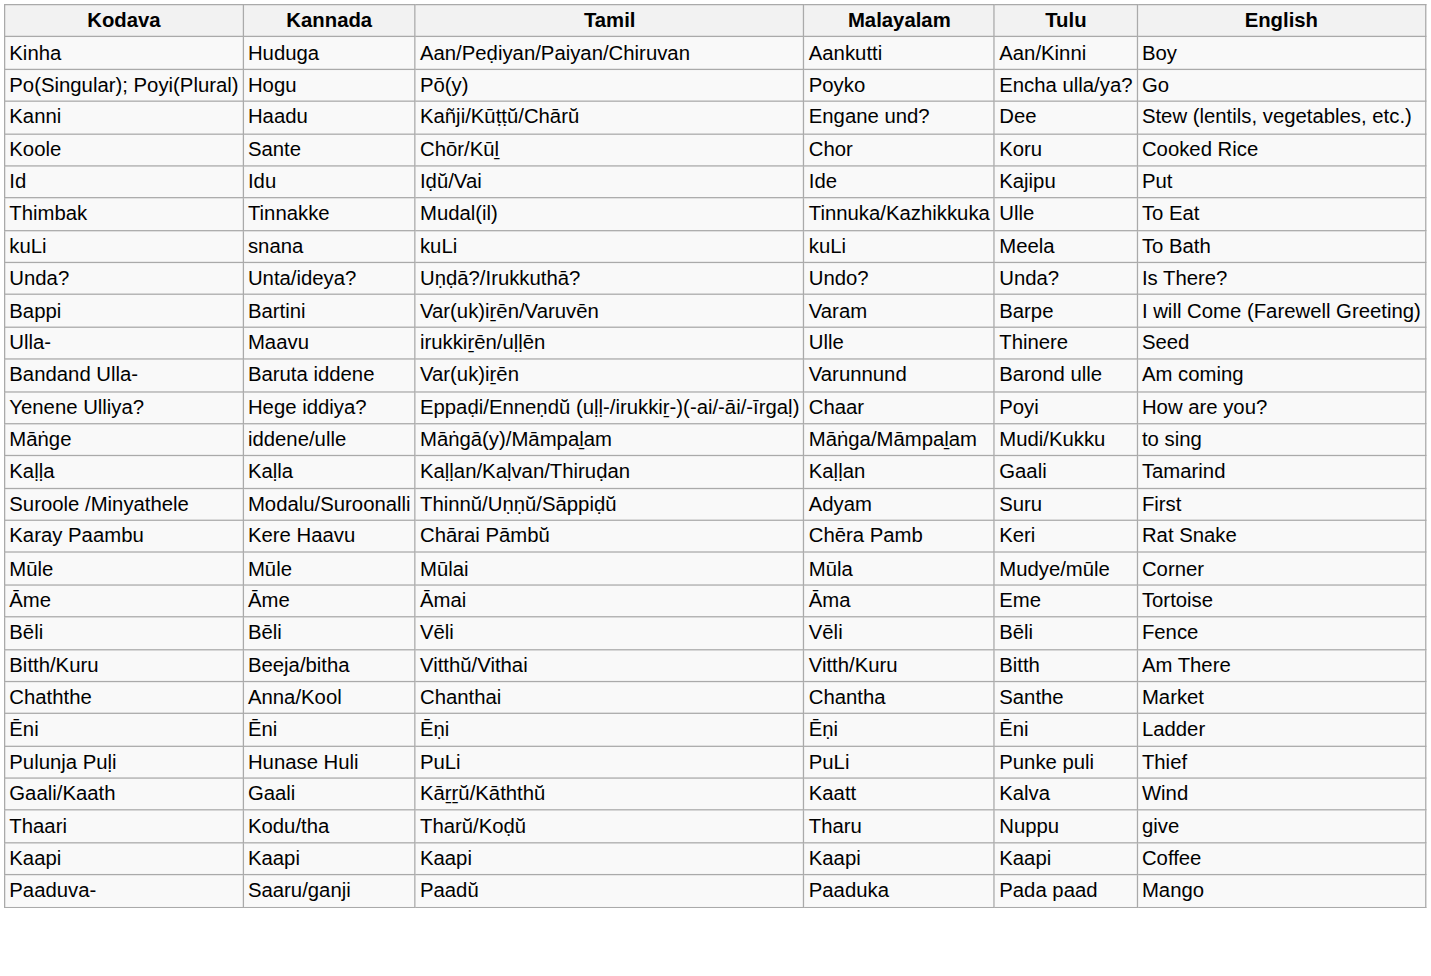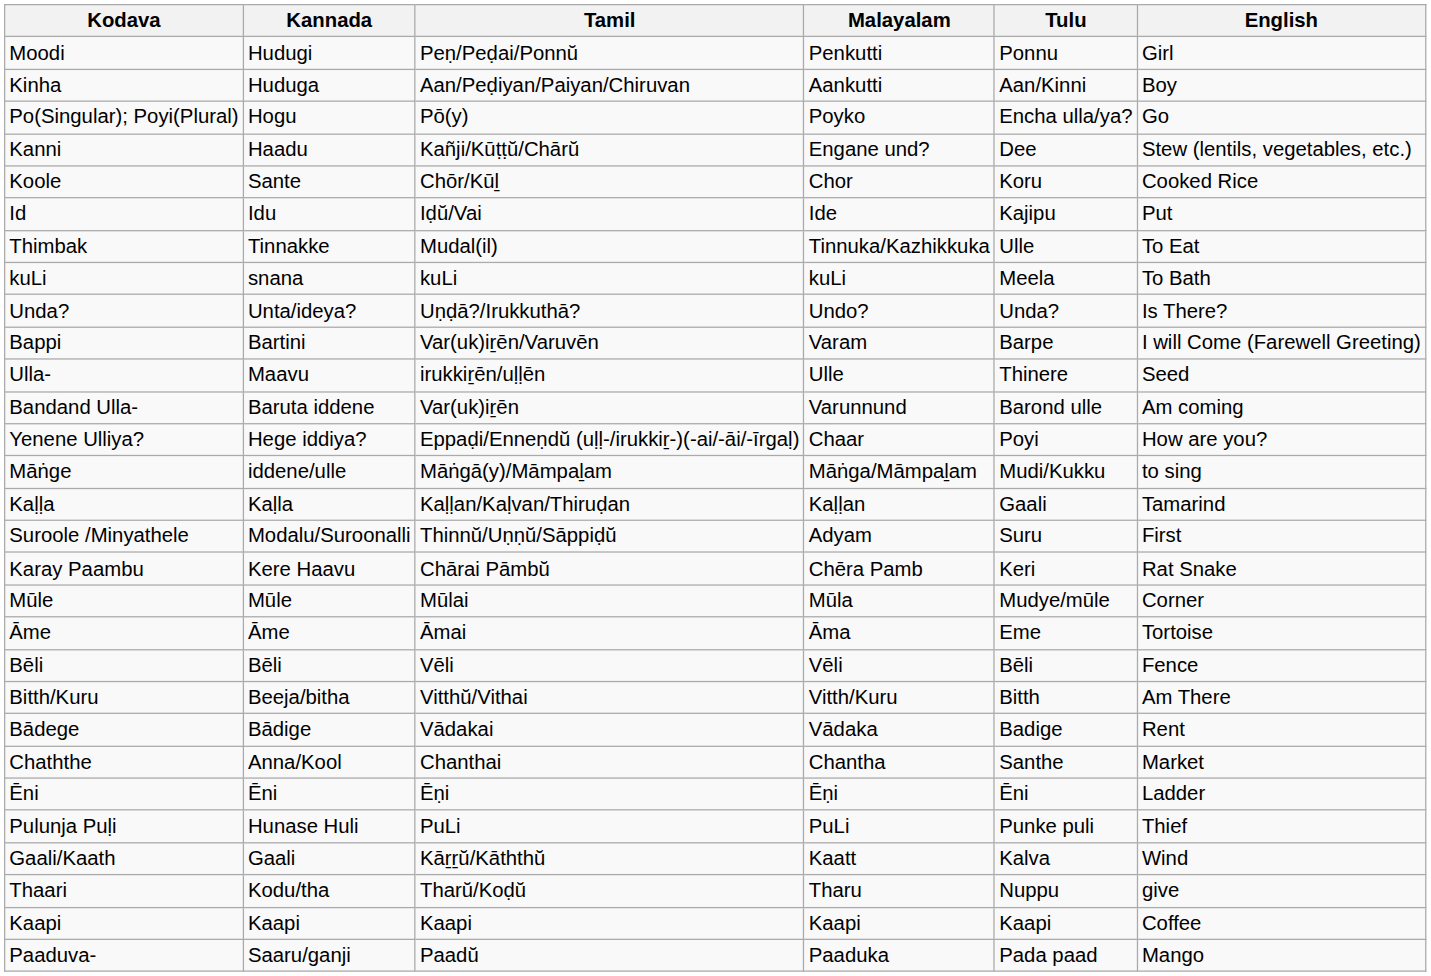 <table class="wikitable">
 <tr>
 <th><strong>Kodava</strong></th>
 <th><strong>Kannada</strong></th>
 <th><strong>Tamil</strong></th>
 <th><strong>Malayalam</strong></th>
 <th><strong>Tulu</strong></th>
 <th><strong>English</strong></th>
+</tr>
+<tr>
+<td>Moodi</td>
+<td>Hudugi</td>
+<td>Peṇ/Peḍai/Ponnŭ</td>
+<td>Penkutti</td>
+<td>Ponnu</td>
+<td>Girl</td>
 </tr>
 <tr>
 <td>Kinha</td>
 <td>Huduga</td>
 <td>Aan/Peḍiyan/Paiyan/Chiruvan</td>
 <td>Aankutti</td>
 <td>Aan/Kinni</td>
 <td>Boy</td>
 </tr>
 <tr>
 <td>Po(Singular); Poyi(Plural)</td>
 <td>Hogu</td>
 <td>Pō(y)</td>
 <td>Poyko</td>
 <td>Encha ulla/ya?</td>
 <td>Go</td>
 </tr>
 <tr>
 <td>Kanni</td>
 <td>Haadu</td>
 <td>Kañji/Kūṭṭŭ/Chārŭ</td>
 <td>Engane und?</td>
 <td>Dee</td>
 <td>Stew (lentils, vegetables, etc.)</td>
 </tr>
 <tr>
 <td>Koole</td>
 <td>Sante</td>
 <td>Chōr/Kūḻ</td>
 <td>Chor</td>
 <td>Koru</td>
 <td>Cooked Rice</td>
 </tr>
 <tr>
 <td>Id</td>
 <td>Idu</td>
 <td>Iḍŭ/Vai</td>
 <td>Ide</td>
 <td>Kajipu</td>
 <td>Put</td>
 </tr>
 <tr>
 <td>Thimbak</td>
 <td>Tinnakke</td>
 <td>Mudal(il)</td>
 <td>Tinnuka/Kazhikkuka</td>
 <td>Ulle</td>
 <td>To Eat</td>
 </tr>
 <tr>
 <td>kuLi</td>
 <td>snana</td>
 <td>kuLi</td>
 <td>kuLi</td>
 <td>Meela</td>
 <td>To Bath</td>
 </tr>
 <tr>
 <td>Unda?</td>
 <td>Unta/ideya?</td>
 <td>Uṇḍā?/Irukkuthā?</td>
 <td>Undo?</td>
 <td>Unda?</td>
 <td>Is There?</td>
 </tr>
 <tr>
 <td>Bappi</td>
 <td>Bartini</td>
 <td>Var(uk)iṟēn/Varuvēn</td>
 <td>Varam</td>
 <td>Barpe</td>
 <td>I will Come (Farewell Greeting)</td>
 </tr>
 <tr>
 <td>Ulla-</td>
 <td>Maavu</td>
 <td>irukkiṟēn/uḷḷēn</td>
 <td>Ulle</td>
 <td>Thinere</td>
 <td>Seed</td>
 </tr>
 <tr>
 <td>Bandand Ulla-</td>
 <td>Baruta iddene</td>
 <td>Var(uk)iṟēn</td>
 <td>Varunnund</td>
 <td>Barond ulle</td>
 <td>Am coming</td>
 </tr>
 <tr>
 <td>Yenene Ulliya?</td>
 <td>Hege iddiya?</td>
 <td>Eppaḍi/Enneṇdŭ (uḷḷ-/irukkiṟ-)(-ai/-āi/-īrgaḷ)</td>
 <td>Chaar</td>
 <td>Poyi</td>
 <td>How are you?</td>
 </tr>
 <tr>
 <td>Māṅge</td>
 <td>iddene/ulle</td>
 <td>Māṅgā(y)/Māmpaḻam</td>
 <td>Māṅga/Māmpaḻam</td>
 <td>Mudi/Kukku</td>
 <td>to sing</td>
 </tr>
 <tr>
 <td>Kaḷḷa</td>
 <td>Kaḷla</td>
 <td>Kaḷḷan/Kaḷvan/Thiruḍan</td>
 <td>Kaḷḷan</td>
 <td>Gaali</td>
 <td>Tamarind</td>
 </tr>
 <tr>
 <td>Suroole /Minyathele</td>
 <td>Modalu/Suroonalli</td>
 <td>Thinnŭ/Uṇṇŭ/Sāppiḍŭ</td>
 <td>Adyam</td>
 <td>Suru</td>
 <td>First</td>
 </tr>
 <tr>
 <td>Karay Paambu</td>
 <td>Kere Haavu</td>
 <td>Chārai Pāmbŭ</td>
 <td>Chēra Pamb</td>
 <td>Keri</td>
 <td>Rat Snake</td>
 </tr>
 <tr>
 <td>Mūle</td>
 <td>Mūle</td>
 <td>Mūlai</td>
 <td>Mūla</td>
 <td>Mudye/mūle</td>
 <td>Corner</td>
 </tr>
 <tr>
 <td>Āme</td>
 <td>Āme</td>
 <td>Āmai</td>
 <td>Āma</td>
 <td>Eme</td>
 <td>Tortoise</td>
 </tr>
 <tr>
 <td>Bēli</td>
 <td>Bēli</td>
 <td>Vēli</td>
 <td>Vēli</td>
 <td>Bēli</td>
 <td>Fence</td>
 </tr>
 <tr>
 <td>Bitth/Kuru</td>
 <td>Beeja/bitha</td>
 <td>Vitthŭ/Vithai</td>
 <td>Vitth/Kuru</td>
 <td>Bitth</td>
 <td>Am There</td>
 </tr>
 <tr>
+<td>Bādege</td>
+<td>Bādige</td>
+<td>Vādakai</td>
+<td>Vādaka</td>
+<td>Badige</td>
+<td>Rent</td>
+</tr>
+<tr>
 <td>Chaththe</td>
 <td>Anna/Kool</td>
 <td>Chanthai</td>
 <td>Chantha</td>
 <td>Santhe</td>
 <td>Market</td>
 </tr>
 <tr>
 <td>Ēni</td>
 <td>Ēni</td>
 <td>Ēṇi</td>
 <td>Ēṇi</td>
 <td>Ēni</td>
 <td>Ladder</td>
 </tr>
 <tr>
 <td>Pulunja Puḷi</td>
 <td>Hunase Huli</td>
 <td>PuLi</td>
 <td>PuLi</td>
 <td>Punke puli</td>
 <td>Thief</td>
 </tr>
 <tr>
 <td>Gaali/Kaath</td>
 <td>Gaali</td>
 <td>Kāṟṟŭ/Kāththŭ</td>
 <td>Kaatt</td>
 <td>Kalva</td>
 <td>Wind</td>
 </tr>
 <tr>
 <td>Thaari</td>
 <td>Kodu/tha</td>
 <td>Tharŭ/Koḍŭ</td>
 <td>Tharu</td>
 <td>Nuppu</td>
 <td>give</td>
 </tr>
 <tr>
 <td>Kaapi</td>
 <td>Kaapi</td>
 <td>Kaapi</td>
 <td>Kaapi</td>
 <td>Kaapi</td>
 <td>Coffee</td>
 </tr>
 <tr>
 <td>Paaduva-</td>
 <td>Saaru/ganji</td>
 <td>Paadŭ</td>
 <td>Paaduka</td>
 <td>Pada paad</td>
 <td>Mango</td>
 </tr>
 </table>
